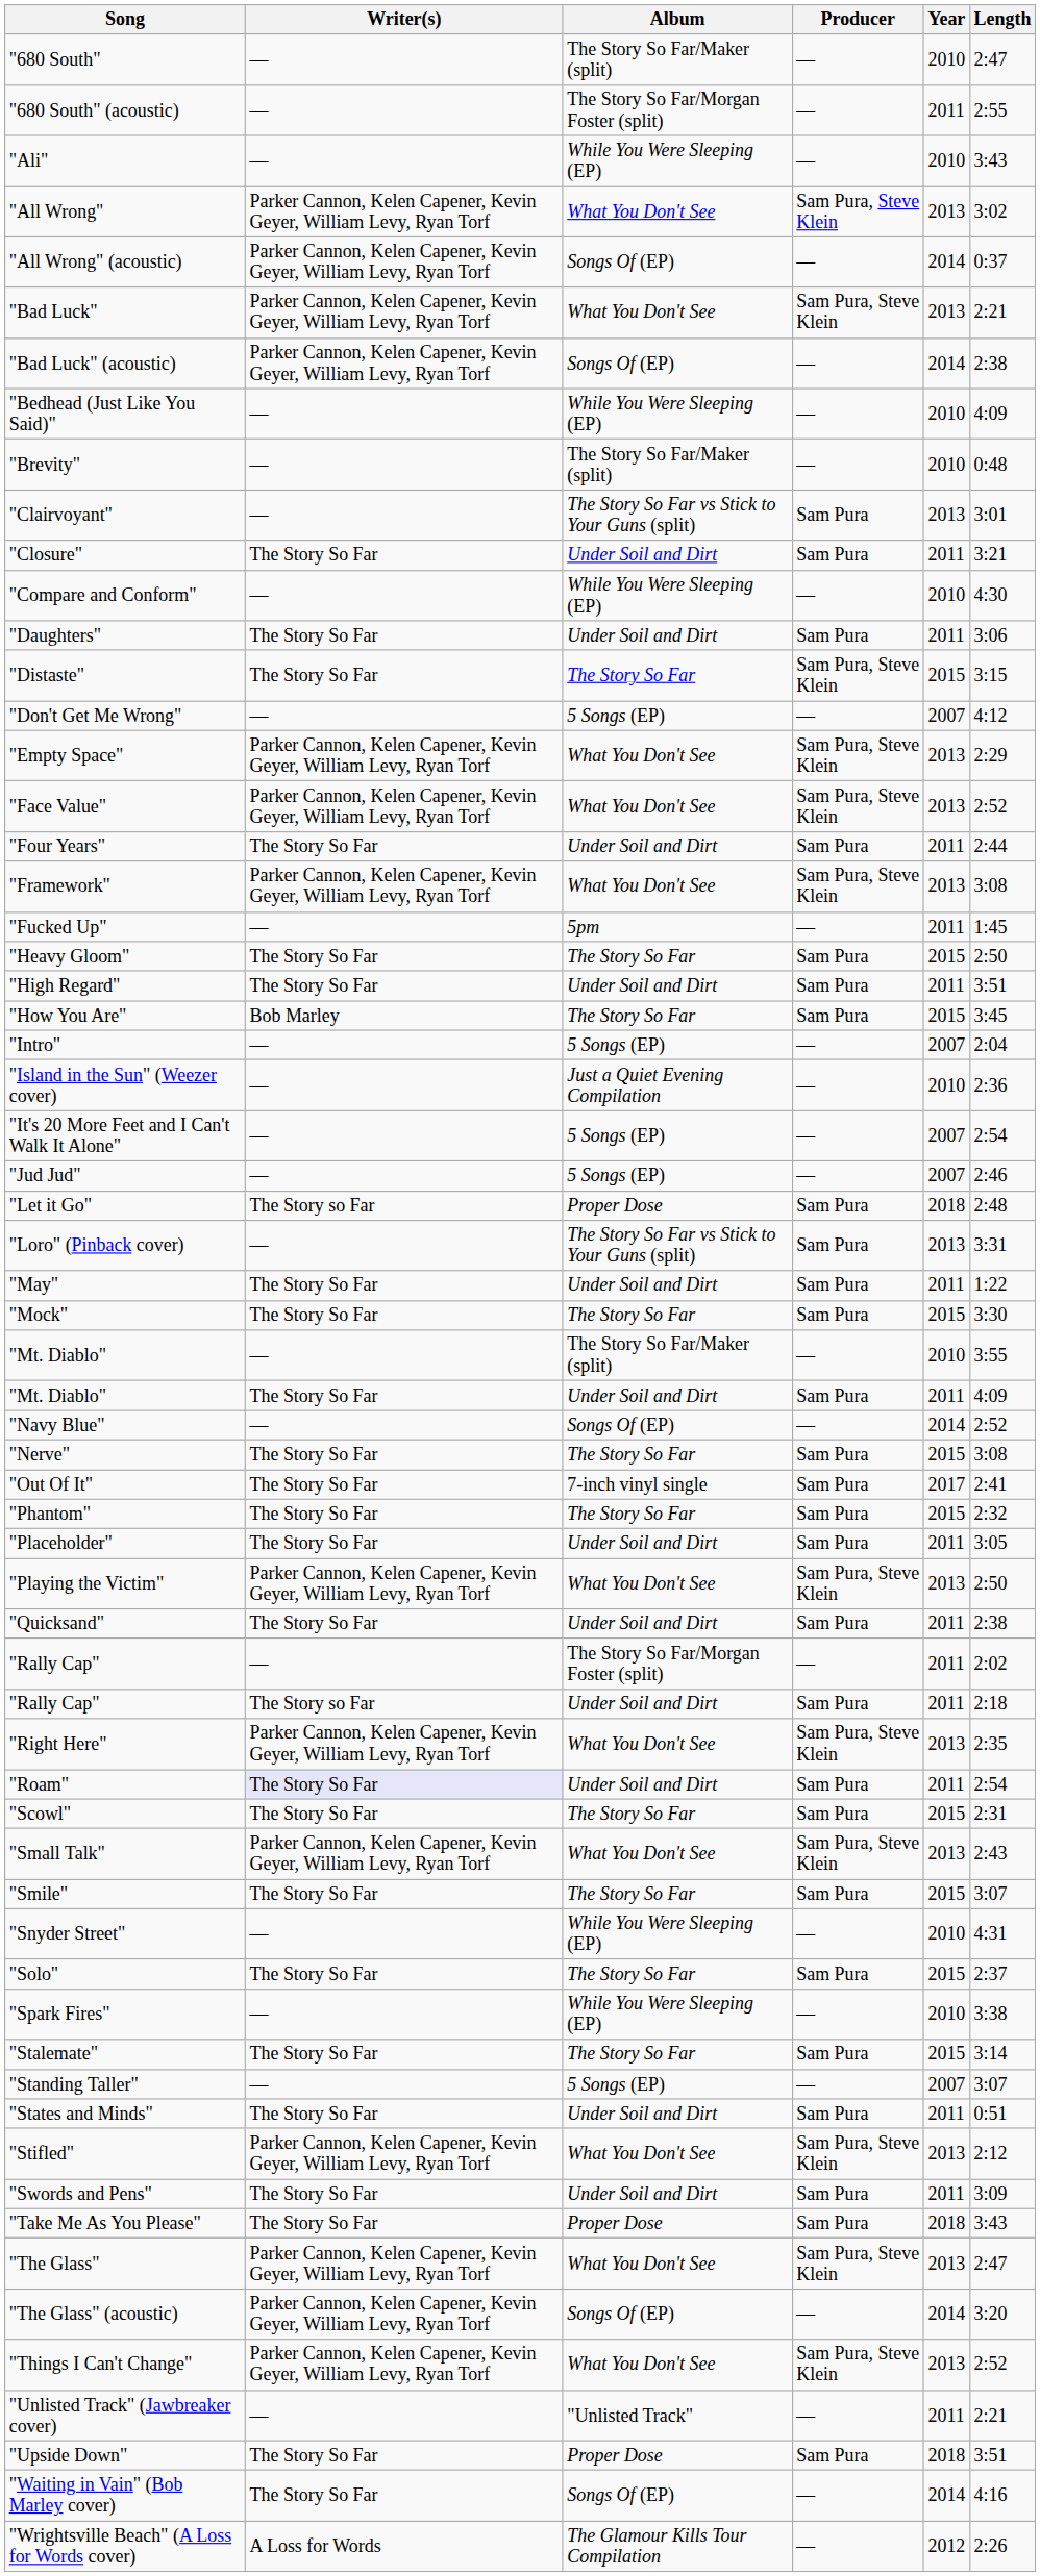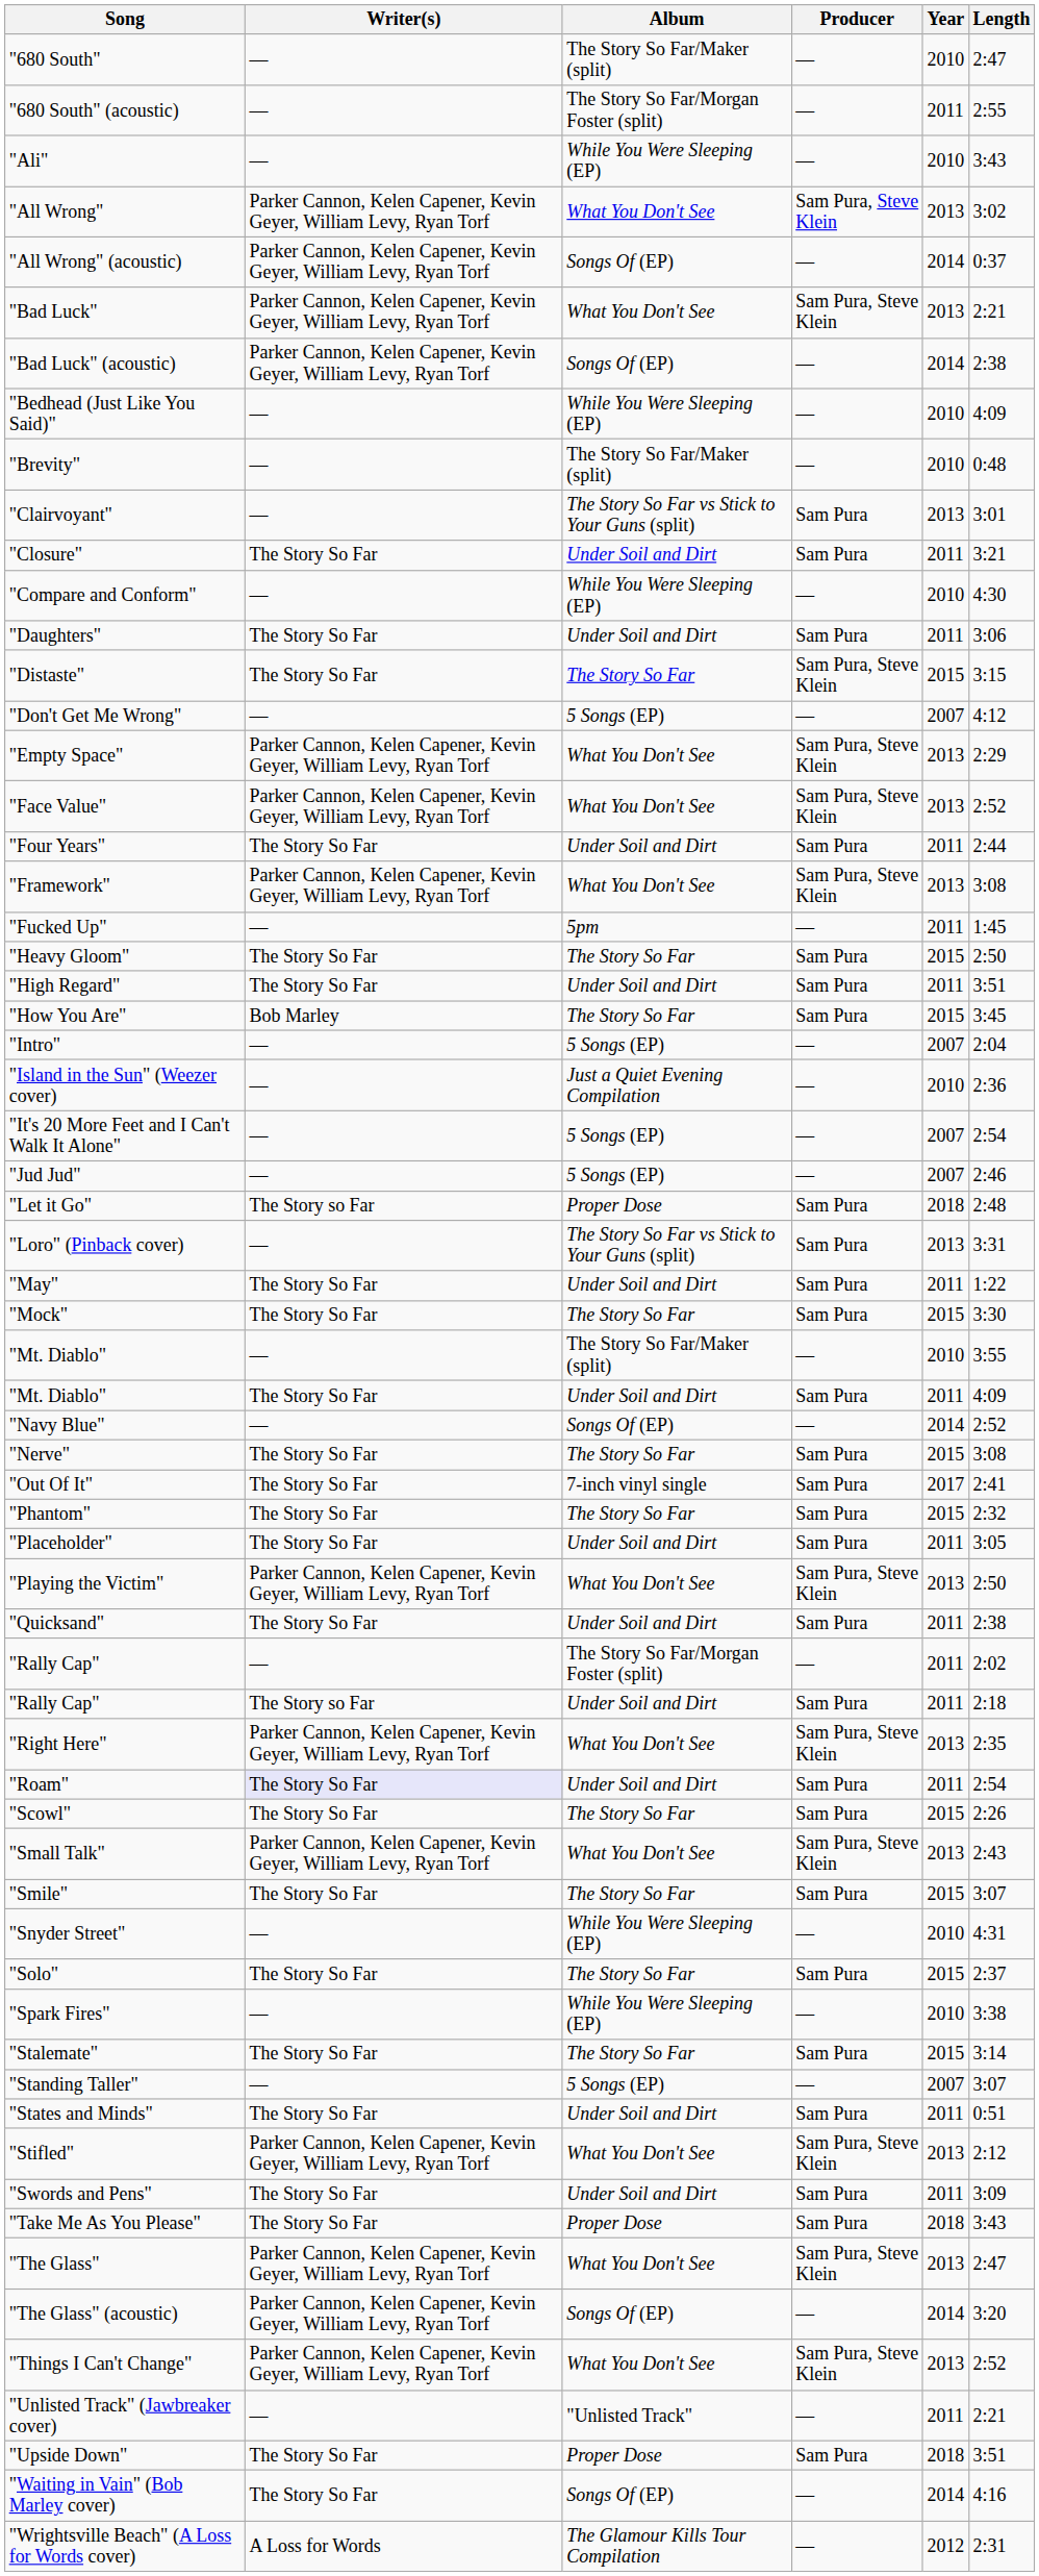 <table class="wikitable sortable" style="margin:0.5em auto; clear: both; text-align: left; width:100%">
 <tr>
 <th>Song</th>
 <th>Writer(s)</th>
 <th>Album</th>
 <th>Producer</th>
 <th>Year</th>
 <th>Length</th>
 </tr>
 <tr>
 <td>"680 South"</td>
 <td>—</td>
 <td>The Story So Far/Maker (split)</td>
 <td>—</td>
 <td>2010</td>
 <td>2:47</td>
 </tr>
 <tr>
 <td>"680 South" (acoustic)</td>
 <td>—</td>
 <td>The Story So Far/Morgan Foster (split)</td>
 <td>—</td>
 <td>2011</td>
 <td>2:55</td>
 </tr>
 <tr>
 <td>"Ali"</td>
 <td>—</td>
 <td><em>While You Were Sleeping</em> (EP)</td>
 <td>—</td>
 <td>2010</td>
 <td>3:43</td>
 </tr>
 <tr>
 <td>"All Wrong"</td>
 <td>Parker Cannon, Kelen Capener, Kevin Geyer, William Levy, Ryan Torf</td>
 <td><em><a href='#'>What You Don't See</a></em></td>
 <td>Sam Pura, <a href='#'>Steve Klein</a></td>
 <td>2013</td>
 <td>3:02</td>
 </tr>
 <tr>
 <td>"All Wrong" (acoustic)</td>
 <td>Parker Cannon, Kelen Capener, Kevin Geyer, William Levy, Ryan Torf</td>
 <td><em>Songs Of</em> (EP)</td>
 <td>—</td>
 <td>2014</td>
 <td>0:37</td>
 </tr>
 <tr>
 <td>"Bad Luck"</td>
 <td>Parker Cannon, Kelen Capener, Kevin Geyer, William Levy, Ryan Torf</td>
 <td><em>What You Don't See</em></td>
 <td>Sam Pura, Steve Klein</td>
 <td>2013</td>
 <td>2:21</td>
 </tr>
 <tr>
 <td>"Bad Luck" (acoustic)</td>
 <td>Parker Cannon, Kelen Capener, Kevin Geyer, William Levy, Ryan Torf</td>
 <td><em>Songs Of</em> (EP)</td>
 <td>—</td>
 <td>2014</td>
 <td>2:38</td>
 </tr>
 <tr>
 <td>"Bedhead (Just Like You Said)"</td>
 <td>—</td>
 <td><em>While You Were Sleeping</em> (EP)</td>
 <td>—</td>
 <td>2010</td>
 <td>4:09</td>
 </tr>
 <tr>
 <td>"Brevity"</td>
 <td>—</td>
 <td>The Story So Far/Maker (split)</td>
 <td>—</td>
 <td>2010</td>
 <td>0:48</td>
 </tr>
 <tr>
 <td>"Clairvoyant"</td>
 <td>—</td>
 <td><em>The Story So Far vs Stick to Your Guns</em> (split)</td>
 <td>Sam Pura</td>
 <td>2013</td>
 <td>3:01</td>
 </tr>
 <tr>
 <td>"Closure"</td>
 <td>The Story So Far</td>
 <td><em><a href='#'>Under Soil and Dirt</a></em></td>
 <td>Sam Pura</td>
 <td>2011</td>
 <td>3:21</td>
 </tr>
 <tr>
 <td>"Compare and Conform"</td>
 <td>—</td>
 <td><em>While You Were Sleeping</em> (EP)</td>
 <td>—</td>
 <td>2010</td>
 <td>4:30</td>
 </tr>
 <tr>
 <td>"Daughters"</td>
 <td>The Story So Far</td>
 <td><em>Under Soil and Dirt</em></td>
 <td>Sam Pura</td>
 <td>2011</td>
 <td>3:06</td>
 </tr>
 <tr>
 <td>"Distaste"</td>
 <td>The Story So Far</td>
 <td><em><a href='#'>The Story So Far</a></em></td>
 <td>Sam Pura, Steve Klein</td>
 <td>2015</td>
 <td>3:15</td>
 </tr>
 <tr>
 <td>"Don't Get Me Wrong"</td>
 <td>—</td>
 <td><em>5 Songs</em> (EP)</td>
 <td>—</td>
 <td>2007</td>
 <td>4:12</td>
 </tr>
 <tr>
 <td>"Empty Space"</td>
 <td>Parker Cannon, Kelen Capener, Kevin Geyer, William Levy, Ryan Torf</td>
 <td><em>What You Don't See</em></td>
 <td>Sam Pura, Steve Klein</td>
 <td>2013</td>
 <td>2:29</td>
 </tr>
 <tr>
 <td>"Face Value"</td>
 <td>Parker Cannon, Kelen Capener, Kevin Geyer, William Levy, Ryan Torf</td>
 <td><em>What You Don't See</em></td>
 <td>Sam Pura, Steve Klein</td>
 <td>2013</td>
 <td>2:52</td>
 </tr>
 <tr>
 <td>"Four Years"</td>
 <td>The Story So Far</td>
 <td><em>Under Soil and Dirt</em></td>
 <td>Sam Pura</td>
 <td>2011</td>
 <td>2:44</td>
 </tr>
 <tr>
 <td>"Framework"</td>
 <td>Parker Cannon, Kelen Capener, Kevin Geyer, William Levy, Ryan Torf</td>
 <td><em>What You Don't See</em></td>
 <td>Sam Pura, Steve Klein</td>
 <td>2013</td>
 <td>3:08</td>
 </tr>
 <tr>
 <td>"Fucked Up"</td>
 <td>—</td>
 <td><em>5pm</em></td>
 <td>—</td>
 <td>2011</td>
 <td>1:45</td>
 </tr>
 <tr>
 <td>"Heavy Gloom"</td>
 <td>The Story So Far</td>
 <td><em>The Story So Far</em></td>
 <td>Sam Pura</td>
 <td>2015</td>
 <td>2:50</td>
 </tr>
 <tr>
 <td>"High Regard"</td>
 <td>The Story So Far</td>
 <td><em>Under Soil and Dirt</em></td>
 <td>Sam Pura</td>
 <td>2011</td>
 <td>3:51</td>
 </tr>
 <tr>
 <td>"How You Are"</td>
 <td>Bob Marley</td>
 <td><em>The Story So Far</em></td>
 <td>Sam Pura</td>
 <td>2015</td>
 <td>3:45</td>
 </tr>
 <tr>
 <td>"Intro"</td>
 <td>—</td>
 <td><em>5 Songs</em> (EP)</td>
 <td>—</td>
 <td>2007</td>
 <td>2:04</td>
 </tr>
 <tr>
 <td>"<a href='#'>Island in the Sun</a>" (<a href='#'>Weezer</a> cover) </td>
 <td>—</td>
 <td><em>Just a Quiet Evening Compilation</em></td>
 <td>—</td>
 <td>2010</td>
 <td>2:36</td>
 </tr>
 <tr>
 <td>"It's 20 More Feet and I Can't Walk It Alone"</td>
 <td>—</td>
 <td><em>5 Songs</em> (EP)</td>
 <td>—</td>
 <td>2007</td>
 <td>2:54</td>
 </tr>
 <tr>
 <td>"Jud Jud"</td>
 <td>—</td>
 <td><em>5 Songs</em> (EP)</td>
 <td>—</td>
 <td>2007</td>
 <td>2:46</td>
 </tr>
 <tr>
 <td>"Let it Go"</td>
 <td>The Story so Far</td>
 <td><em>Proper Dose</em></td>
 <td>Sam Pura</td>
 <td>2018</td>
 <td>2:48</td>
 </tr>
 <tr>
 <td>"Loro" (<a href='#'>Pinback</a> cover)</td>
 <td>—</td>
 <td><em>The Story So Far vs Stick to Your Guns</em> (split)</td>
 <td>Sam Pura</td>
 <td>2013</td>
 <td>3:31</td>
 </tr>
 <tr>
 <td>"May"</td>
 <td>The Story So Far</td>
 <td><em>Under Soil and Dirt</em></td>
 <td>Sam Pura</td>
 <td>2011</td>
 <td>1:22</td>
 </tr>
 <tr>
 <td>"Mock"</td>
 <td>The Story So Far</td>
 <td><em>The Story So Far</em></td>
 <td>Sam Pura</td>
 <td>2015</td>
 <td>3:30</td>
 </tr>
 <tr>
 <td>"Mt. Diablo"</td>
 <td>—</td>
 <td>The Story So Far/Maker (split)</td>
 <td>—</td>
 <td>2010</td>
 <td>3:55</td>
 </tr>
 <tr>
 <td>"Mt. Diablo"</td>
 <td>The Story So Far</td>
 <td><em>Under Soil and Dirt</em></td>
 <td>Sam Pura</td>
 <td>2011</td>
 <td>4:09</td>
 </tr>
 <tr>
 <td>"Navy Blue"</td>
 <td>—</td>
 <td><em>Songs Of</em> (EP)</td>
 <td>—</td>
 <td>2014</td>
 <td>2:52</td>
 </tr>
 <tr>
 <td>"Nerve"</td>
 <td>The Story So Far</td>
 <td><em>The Story So Far</em></td>
 <td>Sam Pura</td>
 <td>2015</td>
 <td>3:08</td>
 </tr>
 <tr>
 <td>"Out Of It"</td>
 <td>The Story So Far</td>
 <td>7-inch vinyl single</td>
 <td>Sam Pura</td>
 <td>2017</td>
 <td>2:41</td>
 </tr>
 <tr>
 <td>"Phantom"</td>
 <td>The Story So Far</td>
 <td><em>The Story So Far</em></td>
 <td>Sam Pura</td>
 <td>2015</td>
 <td>2:32</td>
 </tr>
 <tr>
 <td>"Placeholder"</td>
 <td>The Story So Far</td>
 <td><em>Under Soil and Dirt</em></td>
 <td>Sam Pura</td>
 <td>2011</td>
 <td>3:05</td>
 </tr>
 <tr>
 <td>"Playing the Victim"</td>
 <td>Parker Cannon, Kelen Capener, Kevin Geyer, William Levy, Ryan Torf</td>
 <td><em>What You Don't See</em></td>
 <td>Sam Pura, Steve Klein</td>
 <td>2013</td>
 <td>2:50</td>
 </tr>
 <tr>
 <td>"Quicksand"</td>
 <td>The Story So Far</td>
 <td><em>Under Soil and Dirt</em></td>
 <td>Sam Pura</td>
 <td>2011</td>
 <td>2:38</td>
 </tr>
 <tr>
 <td>"Rally Cap"</td>
 <td>—</td>
 <td>The Story So Far/Morgan Foster (split)</td>
 <td>—</td>
 <td>2011</td>
 <td>2:02</td>
 </tr>
 <tr>
 <td>"Rally Cap"</td>
 <td>The Story so Far</td>
 <td><em>Under Soil and Dirt</em></td>
 <td>Sam Pura</td>
 <td>2011</td>
 <td>2:18</td>
 </tr>
 <tr>
 <td>"Right Here"</td>
 <td>Parker Cannon, Kelen Capener, Kevin Geyer, William Levy, Ryan Torf</td>
 <td><em>What You Don't See</em></td>
 <td>Sam Pura, Steve Klein</td>
 <td>2013</td>
 <td>2:35</td>
 </tr>
 <tr>
 <td>"Roam"</td>
 <td style="background: lavender;">The Story So Far</td>
 <td><em>Under Soil and Dirt</em></td>
 <td>Sam Pura</td>
 <td>2011</td>
 <td>2:54</td>
 </tr>
 <tr>
 <td>"Scowl"</td>
 <td>The Story So Far</td>
 <td><em>The Story So Far</em></td>
 <td>Sam Pura</td>
 <td>2015</td>
-<td>2:31</td>
+<td>2:26</td>
 </tr>
 <tr>
 <td>"Small Talk"</td>
 <td>Parker Cannon, Kelen Capener, Kevin Geyer, William Levy, Ryan Torf</td>
 <td><em>What You Don't See</em></td>
 <td>Sam Pura, Steve Klein</td>
 <td>2013</td>
 <td>2:43</td>
 </tr>
 <tr>
 <td>"Smile"</td>
 <td>The Story So Far</td>
 <td><em>The Story So Far</em></td>
 <td>Sam Pura</td>
 <td>2015</td>
 <td>3:07</td>
 </tr>
 <tr>
 <td>"Snyder Street"</td>
 <td>—</td>
 <td><em>While You Were Sleeping</em> (EP)</td>
 <td>—</td>
 <td>2010</td>
 <td>4:31</td>
 </tr>
 <tr>
 <td>"Solo"</td>
 <td>The Story So Far</td>
 <td><em>The Story So Far</em></td>
 <td>Sam Pura</td>
 <td>2015</td>
 <td>2:37</td>
 </tr>
 <tr>
 <td>"Spark Fires"</td>
 <td>—</td>
 <td><em>While You Were Sleeping</em> (EP)</td>
 <td>—</td>
 <td>2010</td>
 <td>3:38</td>
 </tr>
 <tr>
 <td>"Stalemate"</td>
 <td>The Story So Far</td>
 <td><em>The Story So Far</em></td>
 <td>Sam Pura</td>
 <td>2015</td>
 <td>3:14</td>
 </tr>
 <tr>
 <td>"Standing Taller"</td>
 <td>—</td>
 <td><em>5 Songs</em> (EP)</td>
 <td>—</td>
 <td>2007</td>
 <td>3:07</td>
 </tr>
 <tr>
 <td>"States and Minds"</td>
 <td>The Story So Far</td>
 <td><em>Under Soil and Dirt</em></td>
 <td>Sam Pura</td>
 <td>2011</td>
 <td>0:51</td>
 </tr>
 <tr>
 <td>"Stifled"</td>
 <td>Parker Cannon, Kelen Capener, Kevin Geyer, William Levy, Ryan Torf</td>
 <td><em>What You Don't See</em></td>
 <td>Sam Pura, Steve Klein</td>
 <td>2013</td>
 <td>2:12</td>
 </tr>
 <tr>
 <td>"Swords and Pens"</td>
 <td>The Story So Far</td>
 <td><em>Under Soil and Dirt</em></td>
 <td>Sam Pura</td>
 <td>2011</td>
 <td>3:09</td>
 </tr>
 <tr>
 <td>"Take Me As You Please"</td>
 <td>The Story So Far</td>
 <td><em>Proper Dose</em></td>
 <td>Sam Pura</td>
 <td>2018</td>
 <td>3:43</td>
 </tr>
 <tr>
 <td>"The Glass"</td>
 <td>Parker Cannon, Kelen Capener, Kevin Geyer, William Levy, Ryan Torf</td>
 <td><em>What You Don't See</em></td>
 <td>Sam Pura, Steve Klein</td>
 <td>2013</td>
 <td>2:47</td>
 </tr>
 <tr>
 <td>"The Glass" (acoustic)</td>
 <td>Parker Cannon, Kelen Capener, Kevin Geyer, William Levy, Ryan Torf</td>
 <td><em>Songs Of</em> (EP)</td>
 <td>—</td>
 <td>2014</td>
 <td>3:20</td>
 </tr>
 <tr>
 <td>"Things I Can't Change"</td>
 <td>Parker Cannon, Kelen Capener, Kevin Geyer, William Levy, Ryan Torf</td>
 <td><em>What You Don't See</em></td>
 <td>Sam Pura, Steve Klein</td>
 <td>2013</td>
 <td>2:52</td>
 </tr>
 <tr>
 <td>"Unlisted Track" (<a href='#'>Jawbreaker</a> cover)</td>
 <td>—</td>
 <td>"Unlisted Track"</td>
 <td>—</td>
 <td>2011</td>
 <td>2:21</td>
 </tr>
 <tr>
 <td>"Upside Down"</td>
 <td>The Story So Far</td>
 <td><em>Proper Dose</em></td>
 <td>Sam Pura</td>
 <td>2018</td>
 <td>3:51</td>
 </tr>
 <tr>
 <td>"<a href='#'>Waiting in Vain</a>" (<a href='#'>Bob Marley</a> cover)</td>
 <td>The Story So Far</td>
 <td><em>Songs Of</em> (EP)</td>
 <td>—</td>
 <td>2014</td>
 <td>4:16</td>
 </tr>
 <tr>
 <td>"Wrightsville Beach" (<a href='#'>A Loss for Words</a> cover)</td>
 <td>A Loss for Words</td>
 <td><em>The Glamour Kills Tour Compilation</em></td>
 <td>—</td>
 <td>2012</td>
-<td>2:26</td>
+<td>2:31</td>
 </tr>
 </table>
